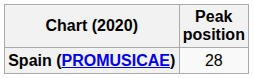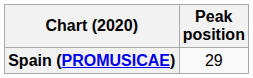 <table class="wikitable plainrowheaders" style="text-align:center">
 <tr>
 <th scope="col">Chart (2020)</th>
 <th scope="col">Peak<br>position</th>
 </tr>
 <tr>
 <th scope="row">Spain (<a href='#'>PROMUSICAE</a>)</th>
-<td>28</td>
+<td>29</td>
 </tr>
 </table>
